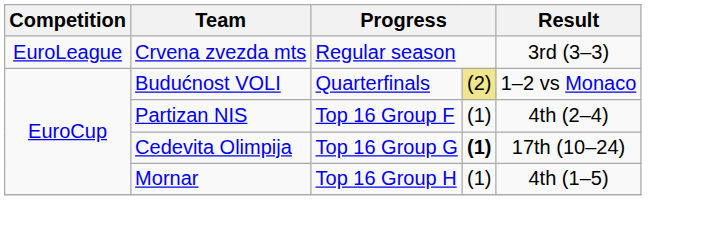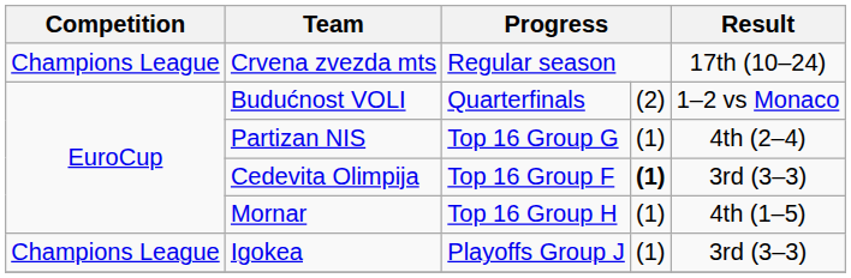 <table class="wikitable">
 <tr>
 <th>Competition</th>
 <th>Team</th>
 <th colspan=2>Progress</th>
 <th>Result</th>
 </tr>
 <tr>
-<td align="center"><a href='#'>EuroLeague</a></td>
+<td align="center"><a href='#'>Champions League</a></td>
 <td> <a href='#'>Crvena zvezda mts</a></td>
 <td colspan=2><a href='#'>Regular season</a></td>
-<td align="center">3rd (3–3)</td>
+<td align="center">17th (10–24)</td>
 </tr>
 <tr>
 <td rowspan="4" align="center"><a href='#'>EuroCup</a></td>
 <td> <a href='#'>Budućnost VOLI</a></td>
 <td><a href='#'>Quarterfinals</a></td>
-<td style="background: khaki;"> (2)</td>
+<td> (2)</td>
 <td align="center">1–2 vs  <a href='#'>Monaco</a></td>
 </tr>
 <tr>
 <td> <a href='#'>Partizan NIS</a></td>
-<td><a href='#'>Top 16 Group F</a></td>
+<td><a href='#'>Top 16 Group G</a></td>
 <td> (1)</td>
 <td align="center">4th (2–4)</td>
 </tr>
 <tr>
 <td> <a href='#'>Cedevita Olimpija</a></td>
-<td><a href='#'>Top 16 Group G</a></td>
+<td><a href='#'>Top 16 Group F</a></td>
 <td><strong> (1)</strong></td>
-<td align="center">17th (10–24)</td>
+<td align="center">3rd (3–3)</td>
 </tr>
 <tr>
 <td> <a href='#'>Mornar</a></td>
 <td><a href='#'>Top 16 Group H</a></td>
 <td> (1)</td>
 <td align="center">4th (1–5)</td>
 </tr>
 <tr>
+<td align="center"><a href='#'>Champions League</a></td>
+<td> <a href='#'>Igokea</a></td>
+<td><a href='#'>Playoffs Group J</a></td>
+<td> (1)</td>
+<td align="center">3rd (3–3)</td>
+</tr>
+<tr>
 </tr>
 </table>
